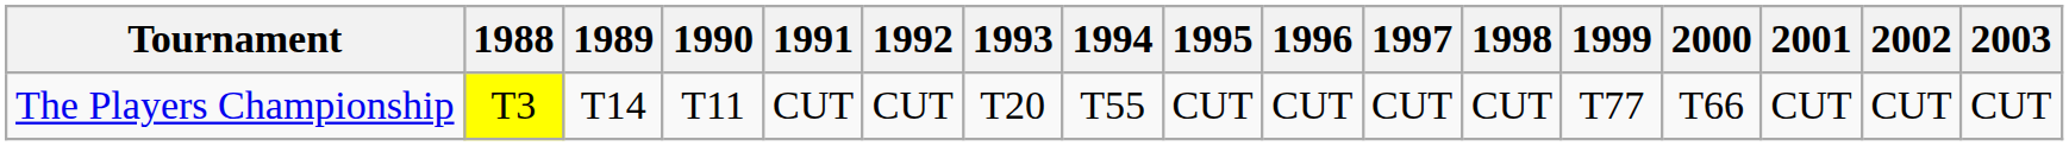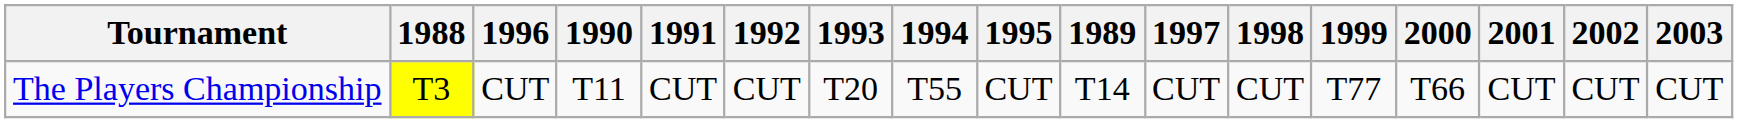 <table class="wikitable" style="font-size:95%;text-align:center;">
 <tr>
 <th>Tournament</th>
 <th>1988</th>
-<th>1989</th>
+<th>1996</th>
 <th>1990</th>
 <th>1991</th>
 <th>1992</th>
 <th>1993</th>
 <th>1994</th>
 <th>1995</th>
-<th>1996</th>
+<th>1989</th>
 <th>1997</th>
 <th>1998</th>
 <th>1999</th>
 <th>2000</th>
 <th>2001</th>
 <th>2002</th>
 <th>2003</th>
 </tr>
 <tr>
 <td align=left><a href='#'>The Players Championship</a></td>
 <td style="background:yellow;">T3</td>
-<td>T14</td>
+<td>CUT</td>
 <td>T11</td>
 <td>CUT</td>
 <td>CUT</td>
 <td>T20</td>
 <td>T55</td>
 <td>CUT</td>
-<td>CUT</td>
+<td>T14</td>
 <td>CUT</td>
 <td>CUT</td>
 <td>T77</td>
 <td>T66</td>
 <td>CUT</td>
 <td>CUT</td>
 <td>CUT</td>
 </tr>
 </table>
